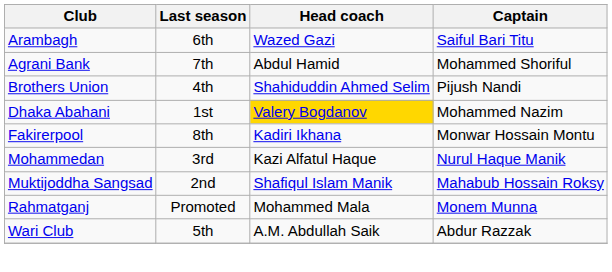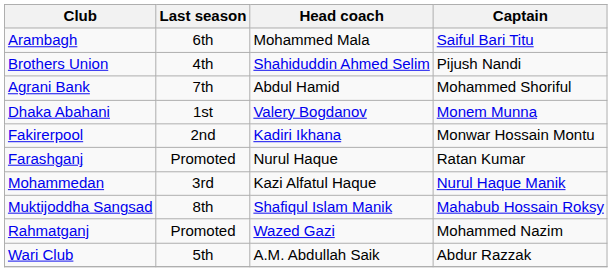 <table class="wikitable sortable; width: 50px">
 <tr>
 <th>Club</th>
 <th>Last season</th>
 <th>Head coach</th>
 <th>Captain</th>
 </tr>
 <tr>
 <td><a href='#'>Arambagh</a></td>
 <td style="text-align:center">6th</td>
-<td> <a href='#'>Wazed Gazi</a></td>
+<td> Mohammed Mala</td>
 <td> <a href='#'>Saiful Bari Titu</a></td>
+</tr>
+<tr>
+<td><a href='#'>Brothers Union</a></td>
+<td style="text-align:center">4th</td>
+<td> <a href='#'>Shahiduddin Ahmed Selim</a></td>
+<td> Pijush Nandi</td>
 </tr>
 <tr>
 <td><a href='#'>Agrani Bank</a></td>
 <td style="text-align:center">7th</td>
 <td> Abdul Hamid</td>
 <td> Mohammed Shoriful</td>
 </tr>
 <tr>
-<td><a href='#'>Brothers Union</a></td>
-<td style="text-align:center">4th</td>
-<td> <a href='#'>Shahiduddin Ahmed Selim</a></td>
-<td> Pijush Nandi</td>
-</tr>
-<tr>
 <td><a href='#'>Dhaka Abahani</a></td>
 <td style="text-align:center">1st</td>
-<td style="background: gold;"> <a href='#'>Valery Bogdanov</a></td>
-<td> Mohammed Nazim</td>
+<td> <a href='#'>Valery Bogdanov</a></td>
+<td> <a href='#'>Monem Munna</a></td>
 </tr>
 <tr>
 <td><a href='#'>Fakirerpool</a></td>
-<td style="text-align:center">8th</td>
+<td style="text-align:center">2nd</td>
 <td> <a href='#'>Kadiri Ikhana</a></td>
 <td> Monwar Hossain Montu</td>
+</tr>
+<tr>
+<td><a href='#'>Farashganj</a></td>
+<td style="text-align:center">Promoted</td>
+<td> Nurul Haque</td>
+<td> Ratan Kumar</td>
 </tr>
 <tr>
 <td><a href='#'>Mohammedan</a></td>
 <td style="text-align:center">3rd</td>
 <td> Kazi Alfatul Haque</td>
 <td> <a href='#'>Nurul Haque Manik</a></td>
 </tr>
 <tr>
 <td><a href='#'>Muktijoddha Sangsad</a></td>
-<td style="text-align:center">2nd</td>
+<td style="text-align:center">8th</td>
 <td> <a href='#'>Shafiqul Islam Manik</a></td>
 <td> <a href='#'>Mahabub Hossain Roksy</a></td>
 </tr>
 <tr>
 <td><a href='#'>Rahmatganj</a></td>
 <td style="text-align:center">Promoted</td>
-<td> Mohammed Mala</td>
-<td> <a href='#'>Monem Munna</a></td>
+<td> <a href='#'>Wazed Gazi</a></td>
+<td> Mohammed Nazim</td>
 </tr>
 <tr>
 <td><a href='#'>Wari Club</a></td>
 <td style="text-align:center">5th</td>
 <td> A.M. Abdullah Saik</td>
 <td> Abdur Razzak</td>
 </tr>
 <tr>
 </tr>
 </table>
